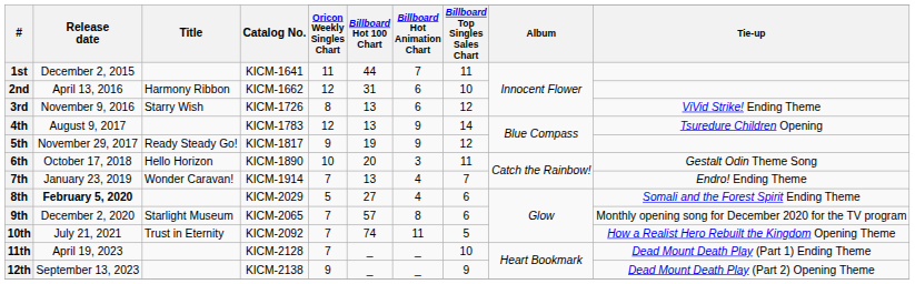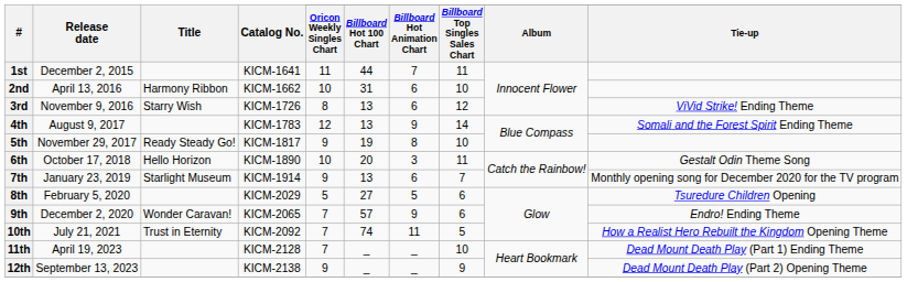 <table class="wikitable" style="text-align:center">
 <tr>
 <th rowspan="2">#</th>
 <th rowspan="2">Release <br>date</th>
 <th rowspan="2">Title</th>
 <th rowspan="2">Catalog No.</th>
 </tr>
 <tr style="font-size:smaller;">
 <th width="35"><a href='#'>Oricon</a> Weekly Singles Chart<br></th>
 <th width="35"><em><a href='#'>Billboard</a></em> Hot 100 Chart<br></th>
 <th width="35"><em><a href='#'>Billboard</a></em> Hot Animation Chart<br></th>
 <th width="35"><em><a href='#'>Billboard</a></em> Top Singles Sales Chart<br></th>
 <th rowspan="1">Album</th>
 <th>Tie-up</th>
 </tr>
 <tr>
 <th>1st</th>
 <td>December 2, 2015</td>
 <td align="left"></td>
 <td>KICM-1641</td>
 <td>11</td>
 <td>44</td>
 <td>7</td>
 <td>11</td>
 <td rowspan="3"><em>Innocent Flower</em></td>
 <td></td>
 </tr>
 <tr>
 <th>2nd</th>
 <td>April 13, 2016</td>
 <td align="left">Harmony Ribbon</td>
 <td>KICM-1662</td>
-<td>12</td>
+<td>10</td>
 <td>31</td>
 <td>6</td>
 <td>10</td>
 <td></td>
 </tr>
 <tr>
 <th>3rd</th>
 <td>November 9, 2016</td>
 <td align="left">Starry Wish</td>
 <td>KICM-1726</td>
 <td>8</td>
 <td>13</td>
 <td>6</td>
 <td>12</td>
 <td><em><a href='#'>ViVid Strike!</a></em> Ending Theme</td>
 </tr>
 <tr>
 <th>4th</th>
 <td>August 9, 2017</td>
 <td align="left"></td>
 <td>KICM-1783</td>
 <td>12</td>
 <td>13</td>
 <td>9</td>
 <td>14</td>
 <td rowspan="2"><em>Blue Compass</em></td>
-<td><em><a href='#'>Tsuredure Children</a></em> Opening</td>
+<td><em><a href='#'>Somali and the Forest Spirit</a></em> Ending Theme</td>
 </tr>
 <tr>
 <th>5th</th>
 <td>November 29, 2017</td>
 <td align="left">Ready Steady Go!</td>
 <td>KICM-1817</td>
 <td>9</td>
 <td>19</td>
-<td>9</td>
-<td>12</td>
+<td>8</td>
+<td>10</td>
 <td></td>
 </tr>
 <tr>
 <th>6th</th>
 <td>October 17, 2018</td>
 <td align="left">Hello Horizon</td>
 <td>KICM-1890</td>
 <td>10</td>
 <td>20</td>
 <td>3</td>
 <td>11</td>
 <td rowspan="2"><em>Catch the Rainbow!</em></td>
 <td><em>Gestalt Odin</em> Theme Song</td>
 </tr>
 <tr>
 <th>7th</th>
 <td>January 23, 2019</td>
-<td align="left">Wonder Caravan!</td>
+<td align="left">Starlight Museum</td>
 <td>KICM-1914</td>
+<td>9</td>
+<td>13</td>
+<td>6</td>
 <td>7</td>
-<td>13</td>
-<td>4</td>
-<td>7</td>
-<td><em>Endro!</em> Ending Theme</td>
+<td>Monthly opening song for December 2020 for the TV program <em></em></td>
 </tr>
 <tr>
 <th>8th</th>
-<td><strong>February 5, 2020</strong></td>
+<td>February 5, 2020</td>
 <td align="left"></td>
 <td>KICM-2029</td>
 <td>5</td>
 <td>27</td>
-<td>4</td>
+<td>5</td>
 <td>6</td>
 <td rowspan="3"><em>Glow</em></td>
-<td><em><a href='#'>Somali and the Forest Spirit</a></em> Ending Theme</td>
+<td><em><a href='#'>Tsuredure Children</a></em> Opening</td>
 </tr>
 <tr>
 <th>9th</th>
 <td>December 2, 2020</td>
-<td align="left">Starlight Museum</td>
+<td align="left">Wonder Caravan!</td>
 <td>KICM-2065</td>
 <td>7</td>
 <td>57</td>
-<td>8</td>
+<td>9</td>
 <td>6</td>
-<td>Monthly opening song for December 2020 for the TV program <em></em></td>
+<td><em>Endro!</em> Ending Theme</td>
 </tr>
 <tr>
 <th>10th</th>
 <td>July 21, 2021</td>
 <td align="left">Trust in Eternity</td>
 <td>KICM-2092</td>
 <td>7</td>
 <td>74</td>
 <td>11</td>
 <td>5</td>
 <td><em><a href='#'>How a Realist Hero Rebuilt the Kingdom</a></em> Opening Theme</td>
 </tr>
 <tr>
 <th>11th</th>
 <td>April 19, 2023</td>
 <td align="left"></td>
 <td>KICM-2128</td>
 <td>7</td>
 <td>_</td>
 <td>_</td>
 <td>10</td>
 <td rowspan="2"><em>Heart Bookmark</em></td>
 <td><em><a href='#'>Dead Mount Death Play</a></em> (Part 1) Ending Theme</td>
 </tr>
 <tr>
 <th>12th</th>
 <td>September 13, 2023</td>
 <td align="left"></td>
 <td>KICM-2138</td>
 <td>9</td>
 <td>_</td>
 <td>_</td>
 <td>9</td>
 <td><em><a href='#'>Dead Mount Death Play</a></em> (Part 2) Opening Theme</td>
 </tr>
 <tr>
 </tr>
 </table>
